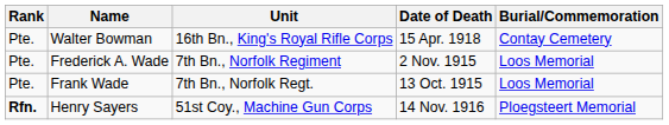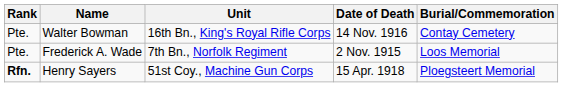 <table class="wikitable">
 <tr>
 <th>Rank</th>
 <th>Name</th>
 <th>Unit</th>
 <th>Date of Death</th>
 <th>Burial/Commemoration</th>
 </tr>
 <tr>
 <td>Pte.</td>
 <td>Walter Bowman</td>
 <td>16th Bn., <a href='#'>King's Royal Rifle Corps</a></td>
-<td>15 Apr. 1918</td>
+<td>14 Nov. 1916</td>
 <td><a href='#'>Contay Cemetery</a></td>
 </tr>
 <tr>
 <td>Pte.</td>
 <td>Frederick A. Wade</td>
 <td>7th Bn., <a href='#'>Norfolk Regiment</a></td>
 <td>2 Nov. 1915</td>
 <td><a href='#'>Loos Memorial</a></td>
 </tr>
 <tr>
-<td>Pte.</td>
-<td>Frank Wade</td>
-<td>7th Bn., Norfolk Regt.</td>
-<td>13 Oct. 1915</td>
-<td><a href='#'>Loos Memorial</a></td>
-</tr>
-<tr>
 <td><strong>Rfn.</strong></td>
 <td>Henry Sayers</td>
 <td>51st Coy., <a href='#'>Machine Gun Corps</a></td>
-<td>14 Nov. 1916</td>
+<td>15 Apr. 1918</td>
 <td><a href='#'>Ploegsteert Memorial</a></td>
 </tr>
 </table>
